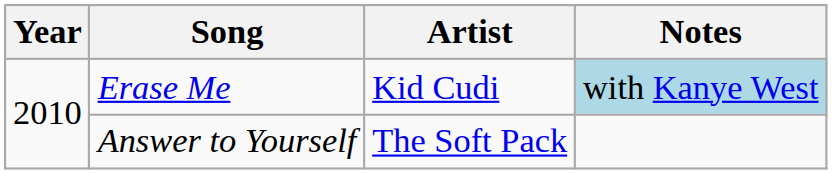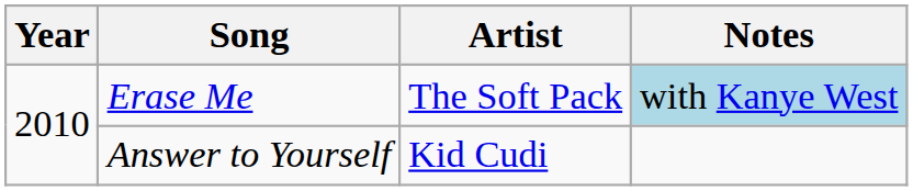 <table class="wikitable">
 <tr>
 <th>Year</th>
 <th>Song</th>
 <th>Artist</th>
 <th>Notes</th>
 </tr>
 <tr>
 <td rowspan="2">2010</td>
 <td><em><a href='#'>Erase Me</a></em></td>
-<td><a href='#'>Kid Cudi</a></td>
+<td><a href='#'>The Soft Pack</a></td>
 <td style="background: lightblue;">with <a href='#'>Kanye West</a></td>
 </tr>
 <tr>
 <td><em>Answer to Yourself</em></td>
-<td><a href='#'>The Soft Pack</a></td>
+<td><a href='#'>Kid Cudi</a></td>
 <td></td>
 </tr>
 </table>
